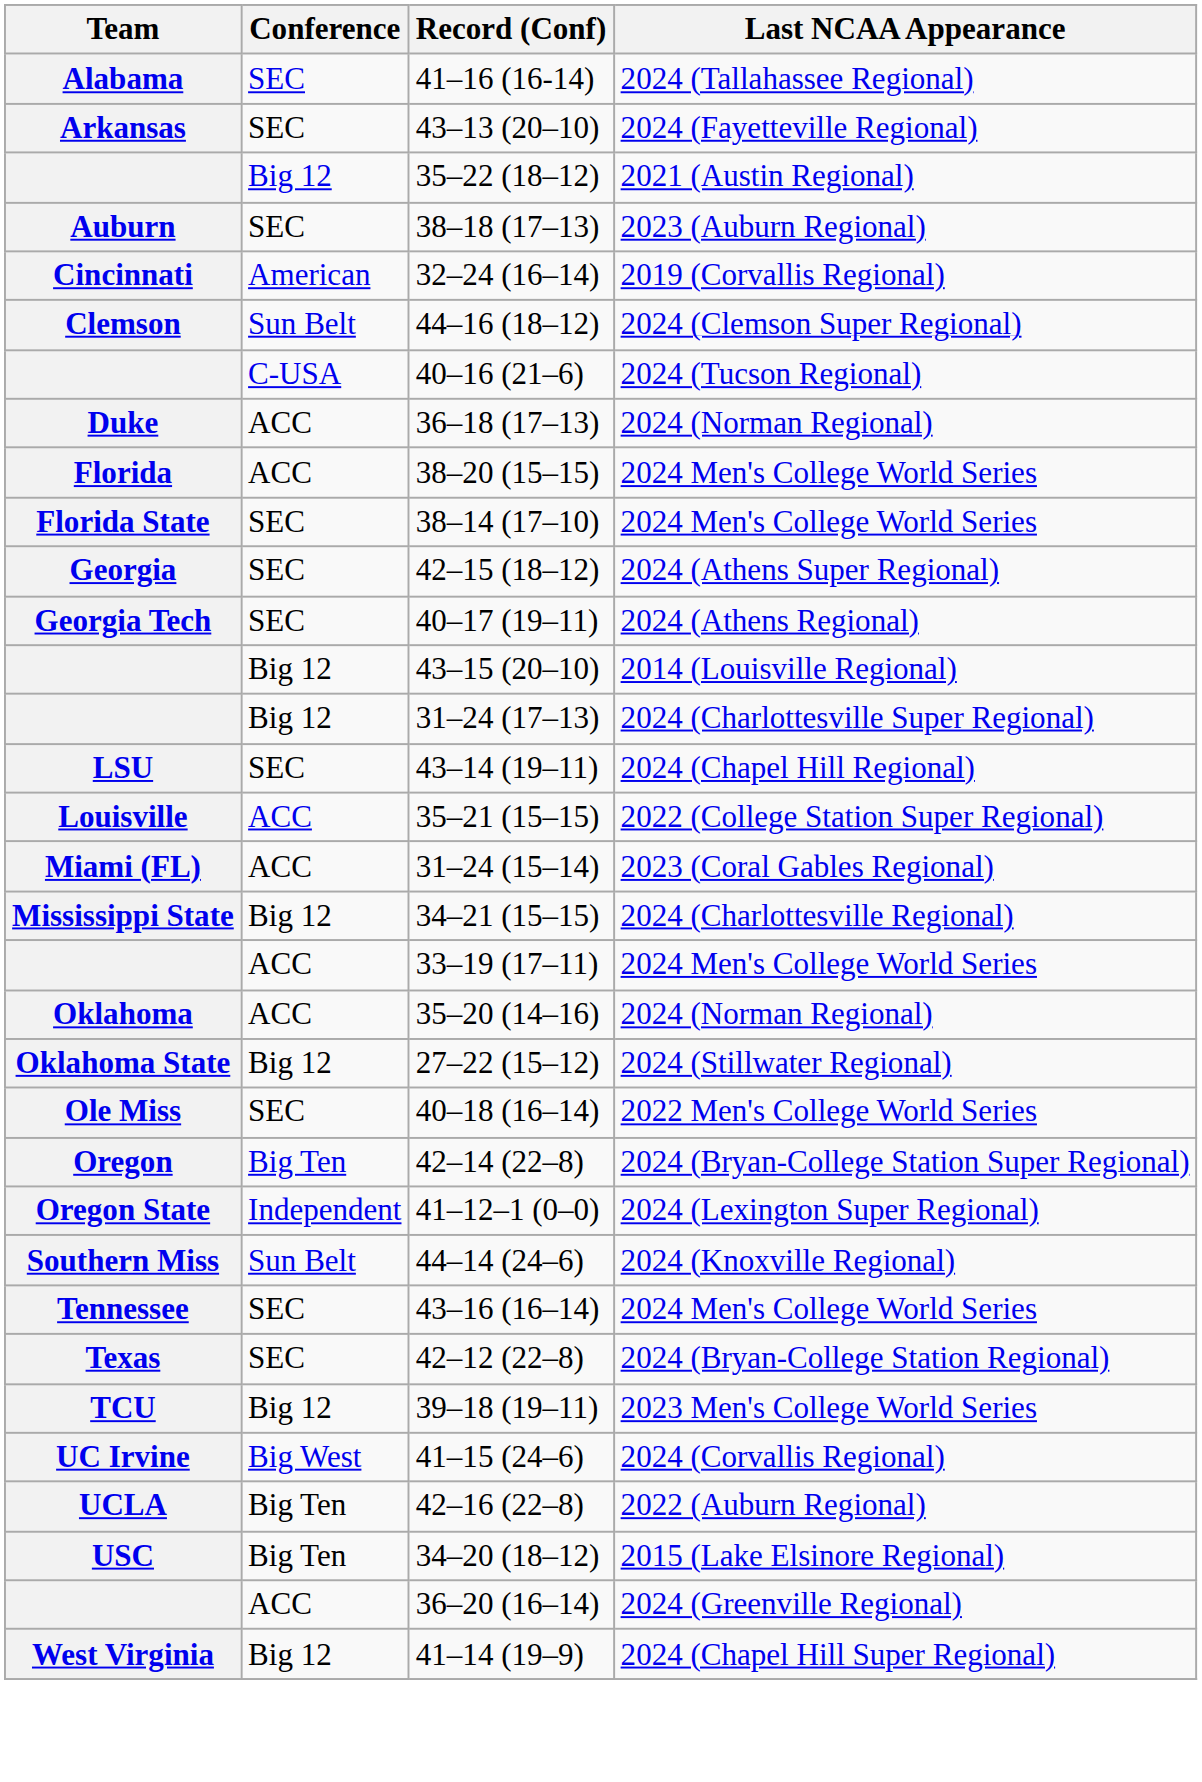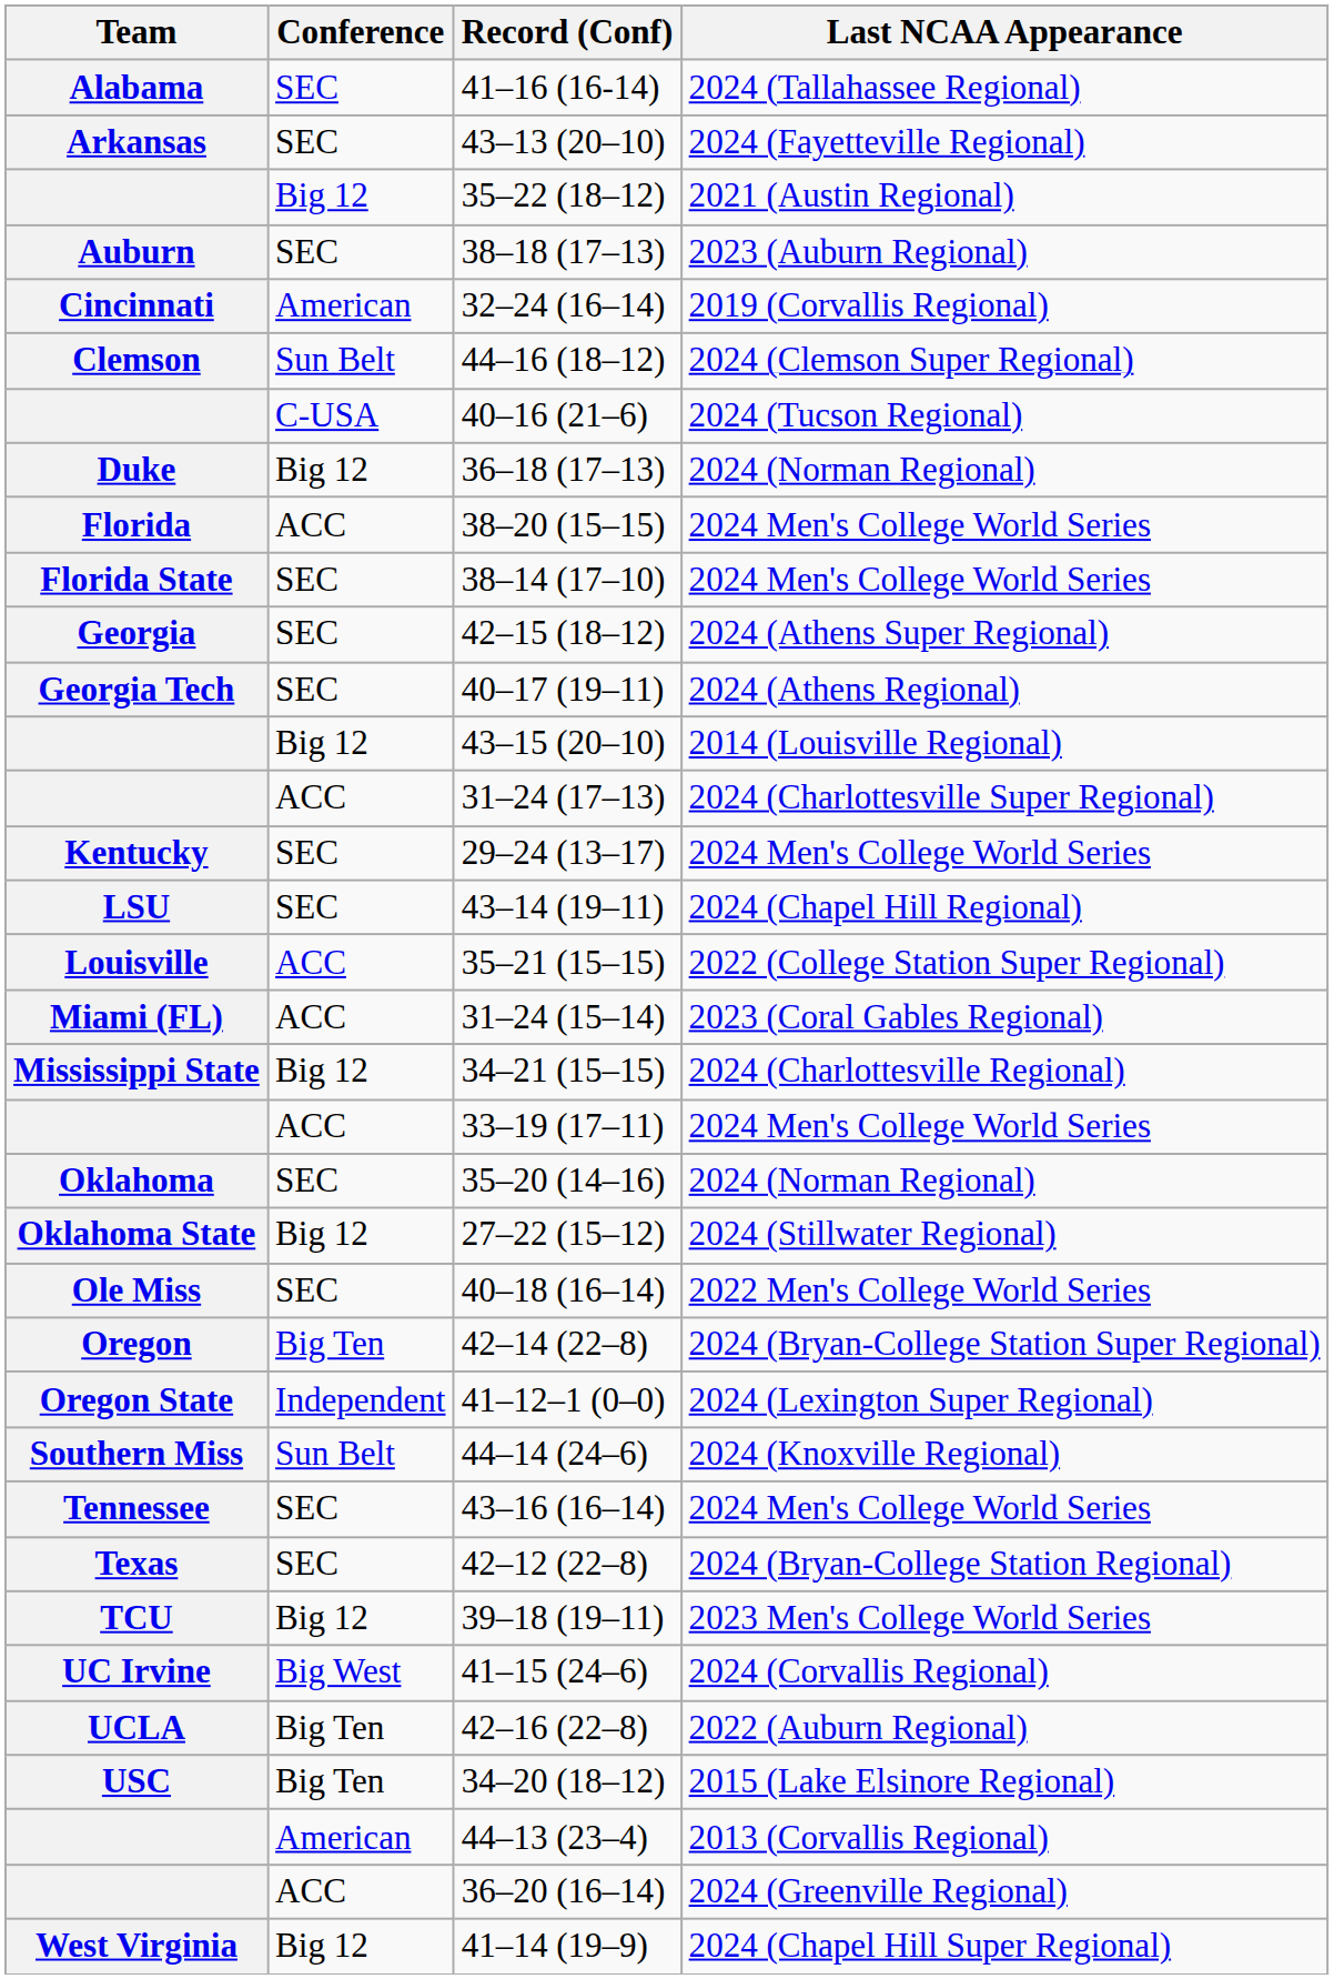 <table class="wikitable sortable plainrowheaders">
 <tr>
 <th scope="col">Team</th>
 <th scope="col">Conference</th>
 <th scope="col">Record (Conf)</th>
 <th scope="col">Last NCAA Appearance</th>
 </tr>
 <tr>
 <th scope="row"><a href='#'>Alabama</a></th>
 <td><a href='#'>SEC</a></td>
 <td>41–16 (16-14)</td>
 <td><a href='#'>2024 (Tallahassee Regional)</a></td>
 </tr>
 <tr>
 <th scope="row"><a href='#'>Arkansas</a></th>
 <td>SEC</td>
 <td>43–13 (20–10)</td>
 <td><a href='#'>2024 (Fayetteville Regional)</a></td>
 </tr>
 <tr>
 <th scope="row"></th>
 <td><a href='#'>Big 12</a></td>
 <td>35–22 (18–12)</td>
 <td><a href='#'>2021 (Austin Regional)</a></td>
 </tr>
 <tr>
 <th scope="row"><a href='#'>Auburn</a></th>
 <td>SEC</td>
 <td>38–18 (17–13)</td>
 <td><a href='#'>2023 (Auburn Regional)</a></td>
 </tr>
 <tr>
 <th scope="row"><a href='#'>Cincinnati</a></th>
 <td><a href='#'>American</a></td>
 <td>32–24 (16–14)</td>
 <td><a href='#'>2019 (Corvallis Regional)</a></td>
 </tr>
 <tr>
 <th scope="row"><a href='#'>Clemson</a></th>
 <td><a href='#'>Sun Belt</a></td>
 <td>44–16 (18–12)</td>
 <td><a href='#'>2024 (Clemson Super Regional)</a></td>
 </tr>
 <tr>
 <th scope="row"></th>
 <td><a href='#'>C-USA</a></td>
 <td>40–16 (21–6)</td>
 <td><a href='#'>2024 (Tucson Regional)</a></td>
 </tr>
 <tr>
 <th scope="row"><a href='#'>Duke</a></th>
-<td>ACC</td>
+<td>Big 12</td>
 <td>36–18 (17–13)</td>
 <td><a href='#'>2024 (Norman Regional)</a></td>
 </tr>
 <tr>
 <th scope="row"><a href='#'>Florida</a></th>
 <td>ACC</td>
 <td>38–20 (15–15)</td>
 <td><a href='#'>2024 Men's College World Series</a></td>
 </tr>
 <tr>
 <th scope="row"><a href='#'>Florida State</a></th>
 <td>SEC</td>
 <td>38–14 (17–10)</td>
 <td><a href='#'>2024 Men's College World Series</a></td>
 </tr>
 <tr>
 <th scope="row"><a href='#'>Georgia</a></th>
 <td>SEC</td>
 <td>42–15 (18–12)</td>
 <td><a href='#'>2024 (Athens Super Regional)</a></td>
 </tr>
 <tr>
 <th scope="row"><a href='#'>Georgia Tech</a></th>
 <td>SEC</td>
 <td>40–17 (19–11)</td>
 <td><a href='#'>2024 (Athens Regional)</a></td>
 </tr>
 <tr>
 <th scope="row"></th>
 <td>Big 12</td>
 <td>43–15 (20–10)</td>
 <td><a href='#'>2014 (Louisville Regional)</a></td>
 </tr>
 <tr>
 <th scope="row"></th>
-<td>Big 12</td>
+<td>ACC</td>
 <td>31–24 (17–13)</td>
 <td><a href='#'>2024 (Charlottesville Super Regional)</a></td>
+</tr>
+<tr>
+<th scope="row"><a href='#'>Kentucky</a></th>
+<td>SEC</td>
+<td>29–24 (13–17)</td>
+<td><a href='#'>2024 Men's College World Series</a></td>
 </tr>
 <tr>
 <th scope="row"><a href='#'>LSU</a></th>
 <td>SEC</td>
 <td>43–14 (19–11)</td>
 <td><a href='#'>2024 (Chapel Hill Regional)</a></td>
 </tr>
 <tr>
 <th scope="row"><a href='#'>Louisville</a></th>
 <td><a href='#'>ACC</a></td>
 <td>35–21 (15–15)</td>
 <td><a href='#'>2022 (College Station Super Regional)</a></td>
 </tr>
 <tr>
 <th scope="row"><a href='#'>Miami (FL)</a></th>
 <td>ACC</td>
 <td>31–24 (15–14)</td>
 <td><a href='#'>2023 (Coral Gables Regional)</a></td>
 </tr>
 <tr>
 <th scope="row"><a href='#'>Mississippi State</a></th>
 <td>Big 12</td>
 <td>34–21 (15–15)</td>
 <td><a href='#'>2024 (Charlottesville Regional)</a></td>
 </tr>
 <tr>
 <th scope="row"></th>
 <td>ACC</td>
 <td>33–19 (17–11)</td>
 <td><a href='#'>2024 Men's College World Series</a></td>
 </tr>
 <tr>
 <th scope="row"><a href='#'>Oklahoma</a></th>
-<td>ACC</td>
+<td>SEC</td>
 <td>35–20 (14–16)</td>
 <td><a href='#'>2024 (Norman Regional)</a></td>
 </tr>
 <tr>
 <th scope="row"><a href='#'>Oklahoma State</a></th>
 <td>Big 12</td>
 <td>27–22 (15–12)</td>
 <td><a href='#'>2024 (Stillwater Regional)</a></td>
 </tr>
 <tr>
 <th scope="row"><a href='#'>Ole Miss</a></th>
 <td>SEC</td>
 <td>40–18 (16–14)</td>
 <td><a href='#'>2022 Men's College World Series</a></td>
 </tr>
 <tr>
 <th scope="row"><a href='#'>Oregon</a></th>
 <td><a href='#'>Big Ten</a></td>
 <td>42–14 (22–8)</td>
 <td><a href='#'>2024 (Bryan-College Station Super Regional)</a></td>
 </tr>
 <tr>
 <th scope="row"><a href='#'>Oregon State</a></th>
 <td><a href='#'>Independent</a></td>
 <td>41–12–1 (0–0)</td>
 <td><a href='#'>2024 (Lexington Super Regional)</a></td>
 </tr>
 <tr>
 <th scope="row"><a href='#'>Southern Miss</a></th>
 <td><a href='#'>Sun Belt</a></td>
 <td>44–14 (24–6)</td>
 <td><a href='#'>2024 (Knoxville Regional)</a></td>
 </tr>
 <tr>
 <th scope="row"><a href='#'>Tennessee</a></th>
 <td>SEC</td>
 <td>43–16 (16–14)</td>
 <td><a href='#'>2024 Men's College World Series</a></td>
 </tr>
 <tr>
 <th scope="row"><a href='#'>Texas</a></th>
 <td>SEC</td>
 <td>42–12 (22–8)</td>
 <td><a href='#'>2024 (Bryan-College Station Regional)</a></td>
 </tr>
 <tr>
 <th scope="row"><a href='#'>TCU</a></th>
 <td>Big 12</td>
 <td>39–18 (19–11)</td>
 <td><a href='#'>2023 Men's College World Series</a></td>
 </tr>
 <tr>
 <th scope="row"><a href='#'>UC Irvine</a></th>
 <td><a href='#'>Big West</a></td>
 <td>41–15 (24–6)</td>
 <td><a href='#'>2024 (Corvallis Regional)</a></td>
 </tr>
 <tr>
 <th scope="row"><a href='#'>UCLA</a></th>
 <td>Big Ten</td>
 <td>42–16 (22–8)</td>
 <td><a href='#'>2022 (Auburn Regional)</a></td>
 </tr>
 <tr>
 <th scope="row"><a href='#'>USC</a></th>
 <td>Big Ten</td>
 <td>34–20 (18–12)</td>
 <td><a href='#'>2015 (Lake Elsinore Regional)</a></td>
 </tr>
 <tr>
 <th scope="row"></th>
+<td><a href='#'>American</a></td>
+<td>44–13 (23–4)</td>
+<td><a href='#'>2013 (Corvallis Regional)</a></td>
+</tr>
+<tr>
+<th scope="row"></th>
 <td>ACC</td>
 <td>36–20 (16–14)</td>
 <td><a href='#'>2024 (Greenville Regional)</a></td>
 </tr>
 <tr>
 <th scope="row"><a href='#'>West Virginia</a></th>
 <td>Big 12</td>
 <td>41–14 (19–9)</td>
 <td><a href='#'>2024 (Chapel Hill Super Regional)</a></td>
 </tr>
 <tr>
 </tr>
 </table>
